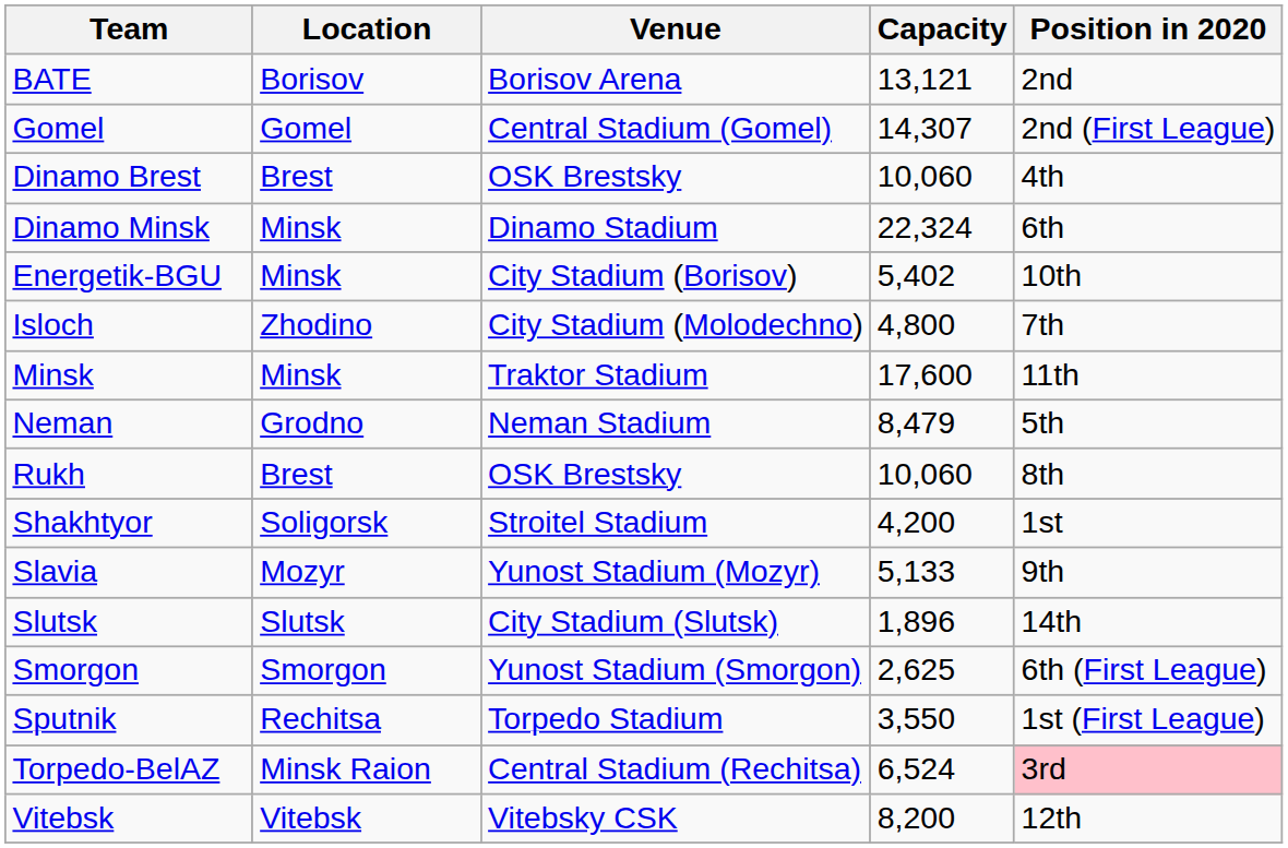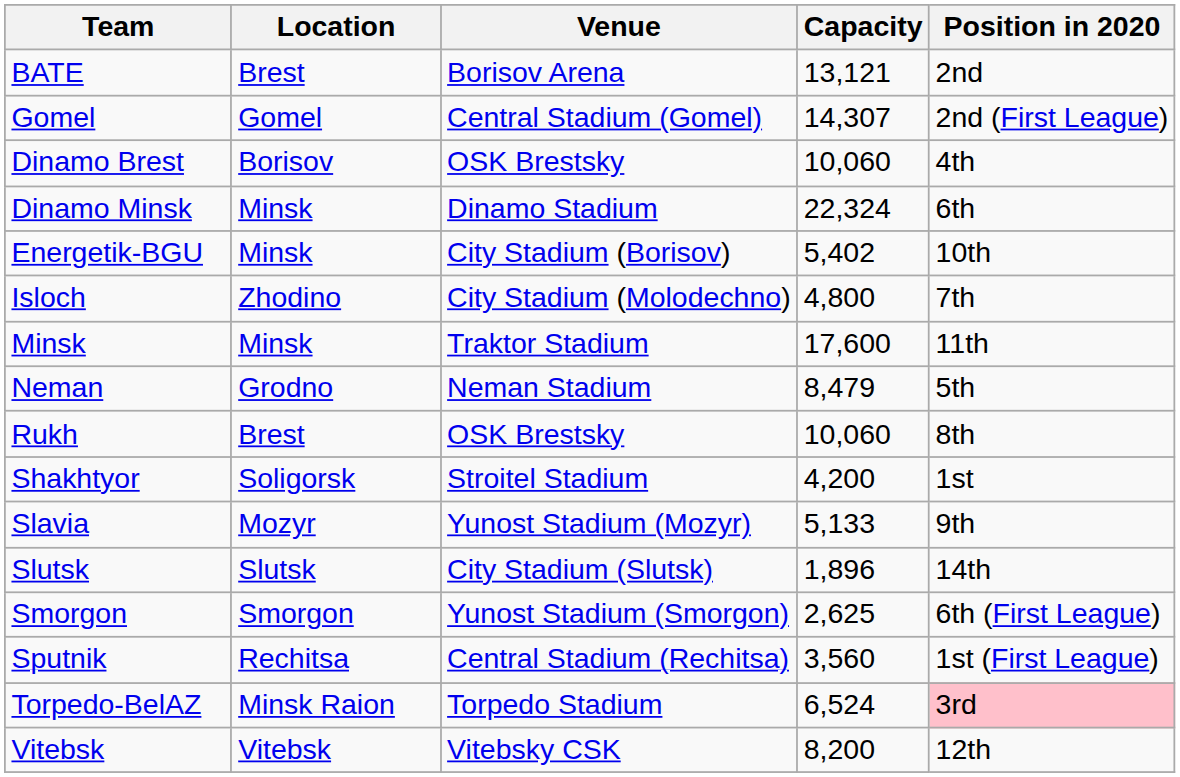 <table class="wikitable sortable" style="text-align:left">
 <tr>
 <th>Team</th>
 <th>Location</th>
 <th>Venue</th>
 <th>Capacity</th>
 <th>Position in 2020</th>
 </tr>
 <tr>
 <td width=120><a href='#'>BATE</a></td>
-<td width=110><a href='#'>Borisov</a></td>
+<td><a href='#'>Brest</a></td>
 <td><a href='#'>Borisov Arena</a></td>
 <td>13,121</td>
 <td>2nd</td>
 </tr>
 <tr>
 <td><a href='#'>Gomel</a></td>
 <td><a href='#'>Gomel</a></td>
 <td><a href='#'>Central Stadium (Gomel)</a></td>
 <td>14,307</td>
 <td>2nd (<a href='#'>First League</a>)</td>
 </tr>
 <tr>
 <td><a href='#'>Dinamo Brest</a></td>
-<td><a href='#'>Brest</a></td>
+<td width=110><a href='#'>Borisov</a></td>
 <td><a href='#'>OSK Brestsky</a></td>
 <td>10,060</td>
 <td>4th</td>
 </tr>
 <tr>
 <td><a href='#'>Dinamo Minsk</a></td>
 <td><a href='#'>Minsk</a></td>
 <td><a href='#'>Dinamo Stadium</a></td>
 <td>22,324</td>
 <td>6th</td>
 </tr>
 <tr>
 <td><a href='#'>Energetik-BGU</a></td>
 <td><a href='#'>Minsk</a></td>
 <td><a href='#'>City Stadium</a> (<a href='#'>Borisov</a>)</td>
 <td>5,402</td>
 <td>10th</td>
 </tr>
 <tr>
 <td><a href='#'>Isloch</a></td>
 <td><a href='#'>Zhodino</a></td>
 <td><a href='#'>City Stadium</a> (<a href='#'>Molodechno</a>)</td>
 <td>4,800</td>
 <td>7th</td>
 </tr>
 <tr>
 <td><a href='#'>Minsk</a></td>
 <td><a href='#'>Minsk</a></td>
 <td><a href='#'>Traktor Stadium</a></td>
 <td>17,600</td>
 <td>11th</td>
 </tr>
 <tr>
 <td><a href='#'>Neman</a></td>
 <td><a href='#'>Grodno</a></td>
 <td><a href='#'>Neman Stadium</a></td>
 <td>8,479</td>
 <td>5th</td>
 </tr>
 <tr>
 <td><a href='#'>Rukh</a></td>
 <td><a href='#'>Brest</a></td>
 <td><a href='#'>OSK Brestsky</a></td>
 <td>10,060</td>
 <td>8th</td>
 </tr>
 <tr>
 <td><a href='#'>Shakhtyor</a></td>
 <td><a href='#'>Soligorsk</a></td>
 <td><a href='#'>Stroitel Stadium</a></td>
 <td>4,200</td>
 <td>1st</td>
 </tr>
 <tr>
 <td><a href='#'>Slavia</a></td>
 <td><a href='#'>Mozyr</a></td>
 <td><a href='#'>Yunost Stadium (Mozyr)</a></td>
 <td>5,133</td>
 <td>9th</td>
 </tr>
 <tr>
 <td><a href='#'>Slutsk</a></td>
 <td><a href='#'>Slutsk</a></td>
 <td><a href='#'>City Stadium (Slutsk)</a></td>
 <td>1,896</td>
 <td>14th</td>
 </tr>
 <tr>
 <td><a href='#'>Smorgon</a></td>
 <td><a href='#'>Smorgon</a></td>
 <td><a href='#'>Yunost Stadium (Smorgon)</a></td>
 <td>2,625</td>
 <td>6th (<a href='#'>First League</a>)</td>
 </tr>
 <tr>
 <td><a href='#'>Sputnik</a></td>
 <td><a href='#'>Rechitsa</a></td>
-<td><a href='#'>Torpedo Stadium</a></td>
-<td>3,550</td>
+<td><a href='#'>Central Stadium (Rechitsa)</a></td>
+<td>3,560</td>
 <td>1st (<a href='#'>First League</a>)</td>
 </tr>
 <tr>
 <td><a href='#'>Torpedo-BelAZ</a></td>
 <td><a href='#'>Minsk Raion</a></td>
-<td><a href='#'>Central Stadium (Rechitsa)</a></td>
+<td><a href='#'>Torpedo Stadium</a></td>
 <td>6,524</td>
 <td style="background: pink;">3rd</td>
 </tr>
 <tr>
 <td><a href='#'>Vitebsk</a></td>
 <td><a href='#'>Vitebsk</a></td>
 <td><a href='#'>Vitebsky CSK</a></td>
 <td>8,200</td>
 <td>12th</td>
 </tr>
 </table>
